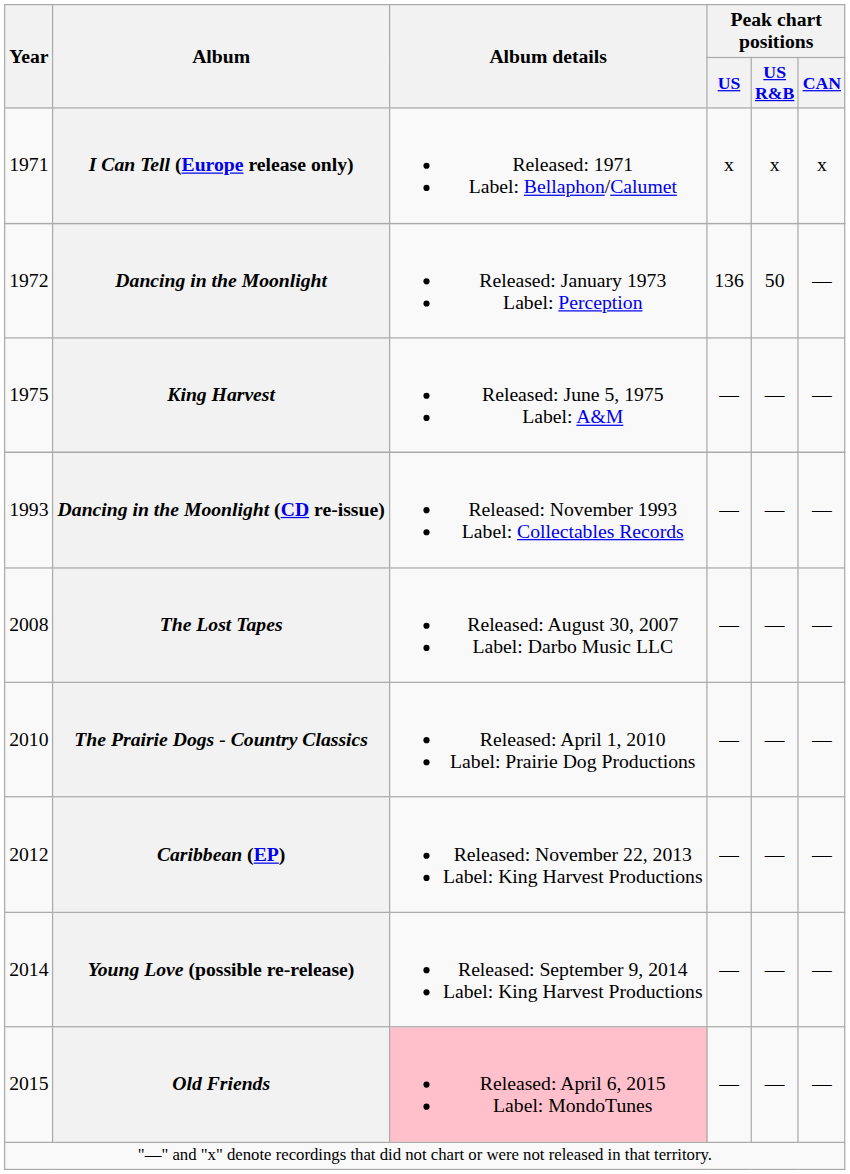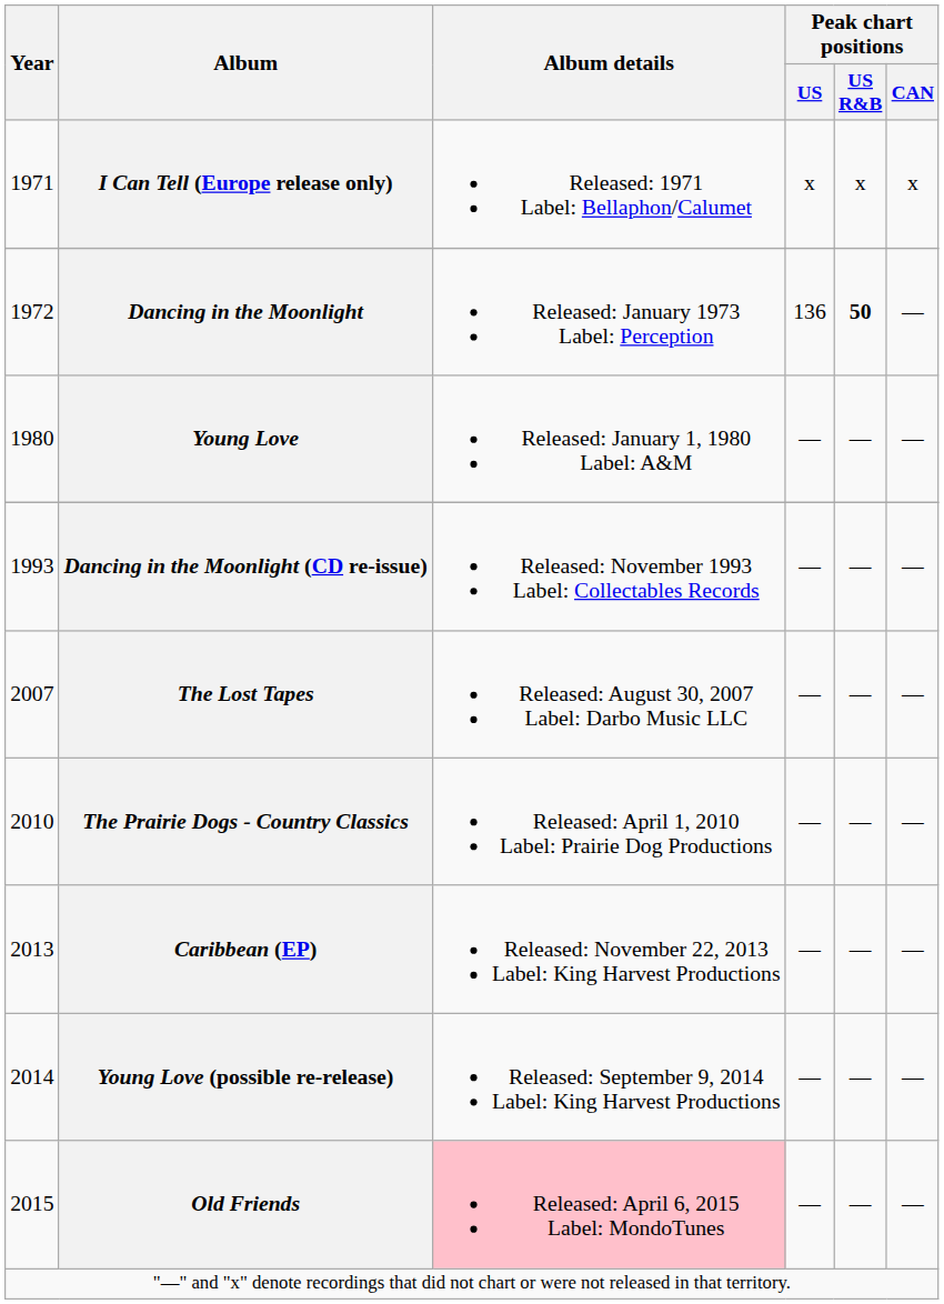 <table class="wikitable plainrowheaders" style="text-align:center;" border="1">
 <tr>
 <th rowspan="2">Year</th>
 <th rowspan="2">Album</th>
 <th rowspan="2">Album details</th>
 <th colspan="3">Peak chart positions</th>
 </tr>
 <tr>
 <th scope="col" style="width:2em;font-size:90%;"><a href='#'>US</a><br></th>
 <th scope="col" style="width:2em;font-size:90%;"><a href='#'>US R&B</a><br></th>
 <th scope="col" style="width:2em;font-size:90%;"><a href='#'>CAN</a><br></th>
 </tr>
 <tr>
 <td rowspan="1">1971</td>
 <th scope="row"><em>I Can Tell</em> (<a href='#'>Europe</a> release only)</th>
 <td><br><ul><li>Released: 1971</li><li>Label: <a href='#'>Bellaphon</a>/<a href='#'>Calumet</a></li></ul></td>
 <td>x</td>
 <td>x</td>
 <td>x</td>
 </tr>
 <tr>
 </tr>
 <tr>
 <td rowspan="1">1972</td>
 <th scope="row"><em>Dancing in the Moonlight</em></th>
 <td><br><ul><li>Released: January 1973</li><li>Label: <a href='#'>Perception</a></li></ul></td>
 <td>136</td>
-<td>50</td>
+<td><strong>50</strong></td>
 <td>—</td>
 </tr>
 <tr>
-<td rowspan="1">1975</td>
-<th scope="row"><em>King Harvest</em></th>
-<td><br><ul><li>Released: June 5, 1975</li><li>Label: <a href='#'>A&M</a></li></ul></td>
+<td rowspan="1">1980</td>
+<th scope="row"><em>Young Love</em></th>
+<td><br><ul><li>Released: January 1, 1980</li><li>Label: A&M</li></ul></td>
 <td>—</td>
 <td>—</td>
 <td>—</td>
 </tr>
 <tr>
 </tr>
 <tr>
 <td rowspan="1">1993</td>
 <th scope="row"><em>Dancing in the Moonlight</em> (<a href='#'>CD</a> re-issue)</th>
 <td><br><ul><li>Released: November 1993</li><li>Label: <a href='#'>Collectables Records</a></li></ul></td>
 <td>—</td>
 <td>—</td>
 <td>—</td>
 </tr>
 <tr>
-<td rowspan="1">2008</td>
+<td rowspan="1">2007</td>
 <th scope="row"><em>The Lost Tapes</em></th>
 <td><br><ul><li>Released: August 30, 2007</li><li>Label: Darbo Music LLC</li></ul></td>
 <td>—</td>
 <td>—</td>
 <td>—</td>
 </tr>
 <tr>
 <td rowspan="1">2010</td>
 <th scope="row"><em>The Prairie Dogs - Country Classics</em></th>
 <td><br><ul><li>Released: April 1, 2010</li><li>Label: Prairie Dog Productions</li></ul></td>
 <td>—</td>
 <td>—</td>
 <td>—</td>
 </tr>
 <tr>
-<td rowspan="1">2012</td>
+<td rowspan="1">2013</td>
 <th scope="row"><em>Caribbean</em> (<a href='#'>EP</a>)</th>
 <td><br><ul><li>Released: November 22, 2013</li><li>Label: King Harvest Productions</li></ul></td>
 <td>—</td>
 <td>—</td>
 <td>—</td>
 </tr>
 <tr>
 <td rowspan="1">2014</td>
 <th scope="row"><em>Young Love</em> (possible re-release)</th>
 <td><br><ul><li>Released: September 9, 2014</li><li>Label: King Harvest Productions</li></ul></td>
 <td>—</td>
 <td>—</td>
 <td>—</td>
 </tr>
 <tr>
 <td rowspan="1">2015</td>
 <th scope="row"><em>Old Friends</em></th>
 <td style="background: pink;"><br><ul><li>Released: April 6, 2015</li><li>Label: MondoTunes</li></ul></td>
 <td>—</td>
 <td>—</td>
 <td>—</td>
 </tr>
 <tr>
 <td colspan="6" style="font-size:85%">"—" and "x" denote recordings that did not chart or were not released in that territory.</td>
 </tr>
 </table>
